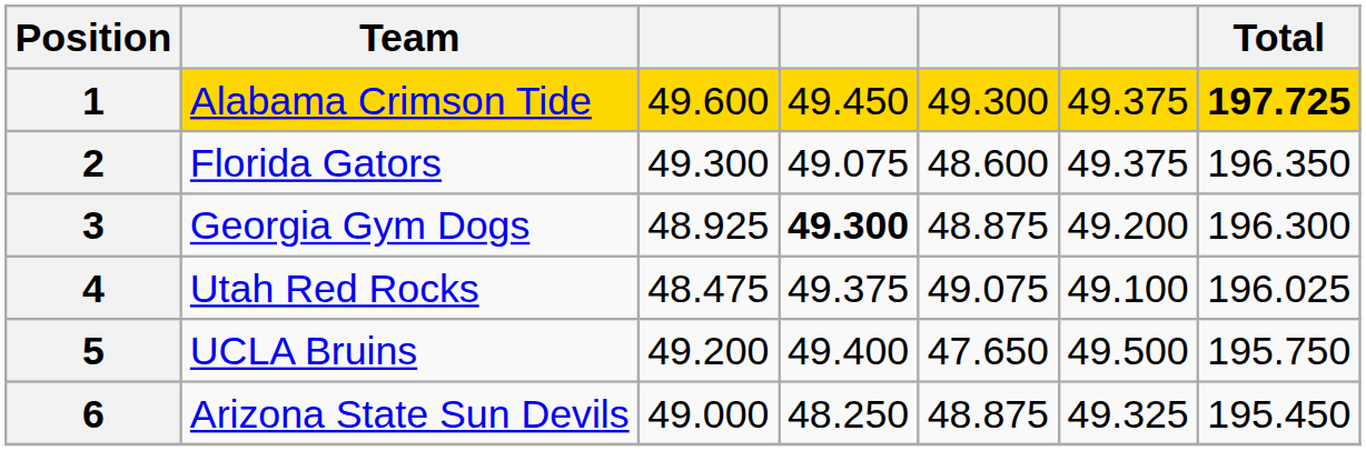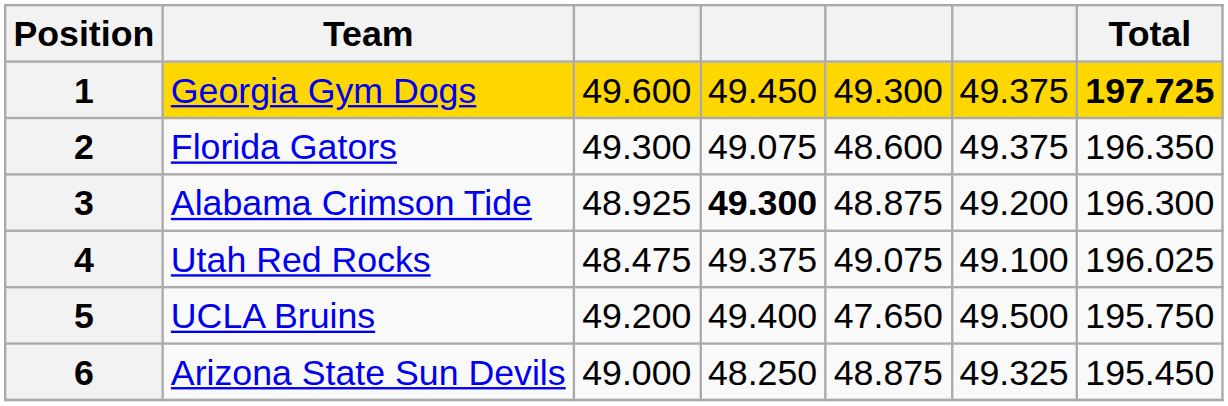 <table class="wikitable sortable" style="text-align:center; font-size:95%">
 <tr>
 <th scope=col>Position</th>
 <th scope=col>Team</th>
 <th scope=col></th>
 <th scope=col></th>
 <th scope=col></th>
 <th scope=col></th>
 <th scope=col>Total</th>
 </tr>
 <tr bgcolor=gold>
 <th scope=row>1</th>
-<td align=left><a href='#'>Alabama Crimson Tide</a></td>
+<td align=left><a href='#'>Georgia Gym Dogs</a></td>
 <td>49.600</td>
 <td>49.450</td>
 <td>49.300</td>
 <td>49.375</td>
 <td><strong>197.725</strong></td>
 </tr>
 <tr>
 <th scope=row>2</th>
 <td align=left><a href='#'>Florida Gators</a></td>
 <td>49.300</td>
 <td>49.075</td>
 <td>48.600</td>
 <td>49.375</td>
 <td>196.350</td>
 </tr>
 <tr>
 <th scope=row>3</th>
-<td align=left><a href='#'>Georgia Gym Dogs</a></td>
+<td align=left><a href='#'>Alabama Crimson Tide</a></td>
 <td>48.925</td>
 <td><strong>49.300</strong></td>
 <td>48.875</td>
 <td>49.200</td>
 <td>196.300</td>
 </tr>
 <tr>
 <th scope=row>4</th>
 <td align=left><a href='#'>Utah Red Rocks</a></td>
 <td>48.475</td>
 <td>49.375</td>
 <td>49.075</td>
 <td>49.100</td>
 <td>196.025</td>
 </tr>
 <tr>
 <th scope=row>5</th>
 <td align=left><a href='#'>UCLA Bruins</a></td>
 <td>49.200</td>
 <td>49.400</td>
 <td>47.650</td>
 <td>49.500</td>
 <td>195.750</td>
 </tr>
 <tr>
 <th scope=row>6</th>
 <td align=left><a href='#'>Arizona State Sun Devils</a></td>
 <td>49.000</td>
 <td>48.250</td>
 <td>48.875</td>
 <td>49.325</td>
 <td>195.450</td>
 </tr>
 <tr>
 </tr>
 </table>
